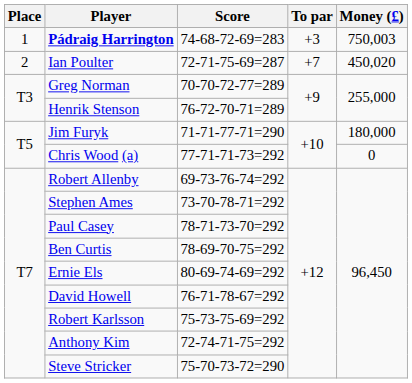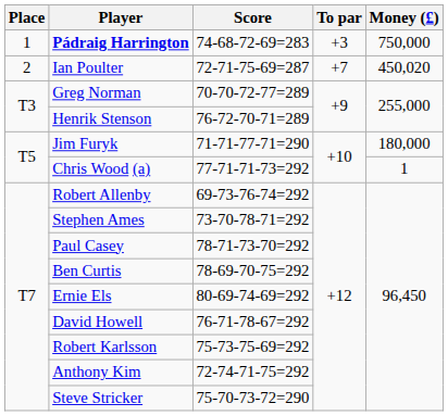 <table class="wikitable">
 <tr>
 <th>Place</th>
 <th>Player</th>
 <th>Score</th>
 <th>To par</th>
 <th>Money (<a href='#'>£</a>)</th>
 </tr>
 <tr>
 <td align="center">1</td>
 <td> <strong><a href='#'>Pádraig Harrington</a></strong></td>
 <td>74-68-72-69=283</td>
 <td align="center">+3</td>
-<td align="center">750,003</td>
+<td align="center">750,000</td>
 </tr>
 <tr>
 <td align="center">2</td>
 <td> <a href='#'>Ian Poulter</a></td>
 <td>72-71-75-69=287</td>
 <td align="center">+7</td>
 <td align="center">450,020</td>
 </tr>
 <tr>
 <td rowspan="2" align="center">T3</td>
 <td> <a href='#'>Greg Norman</a></td>
 <td>70-70-72-77=289</td>
 <td rowspan="2" align="center">+9</td>
 <td rowspan="2" align="center">255,000</td>
 </tr>
 <tr>
 <td> <a href='#'>Henrik Stenson</a></td>
 <td>76-72-70-71=289</td>
 </tr>
 <tr>
 <td rowspan="2" align="center">T5</td>
 <td> <a href='#'>Jim Furyk</a></td>
 <td>71-71-77-71=290</td>
 <td rowspan="2" align="center">+10</td>
 <td align="center">180,000</td>
 </tr>
 <tr>
 <td> <a href='#'>Chris Wood</a> <a href='#'>(a)</a></td>
 <td>77-71-71-73=292</td>
-<td align="center">0</td>
+<td align="center">1</td>
 </tr>
 <tr>
 <td rowspan="9" align="center">T7</td>
 <td> <a href='#'>Robert Allenby</a></td>
 <td>69-73-76-74=292</td>
 <td rowspan="9" align="center">+12</td>
 <td rowspan="9" align="center">96,450</td>
 </tr>
 <tr>
 <td> <a href='#'>Stephen Ames</a></td>
 <td>73-70-78-71=292</td>
 </tr>
 <tr>
 <td> <a href='#'>Paul Casey</a></td>
 <td>78-71-73-70=292</td>
 </tr>
 <tr>
 <td> <a href='#'>Ben Curtis</a></td>
 <td>78-69-70-75=292</td>
 </tr>
 <tr>
 <td> <a href='#'>Ernie Els</a></td>
 <td>80-69-74-69=292</td>
 </tr>
 <tr>
 <td> <a href='#'>David Howell</a></td>
 <td>76-71-78-67=292</td>
 </tr>
 <tr>
 <td> <a href='#'>Robert Karlsson</a></td>
 <td>75-73-75-69=292</td>
 </tr>
 <tr>
 <td> <a href='#'>Anthony Kim</a></td>
 <td>72-74-71-75=292</td>
 </tr>
 <tr>
 <td> <a href='#'>Steve Stricker</a></td>
 <td>75-70-73-72=290</td>
 </tr>
 </table>
